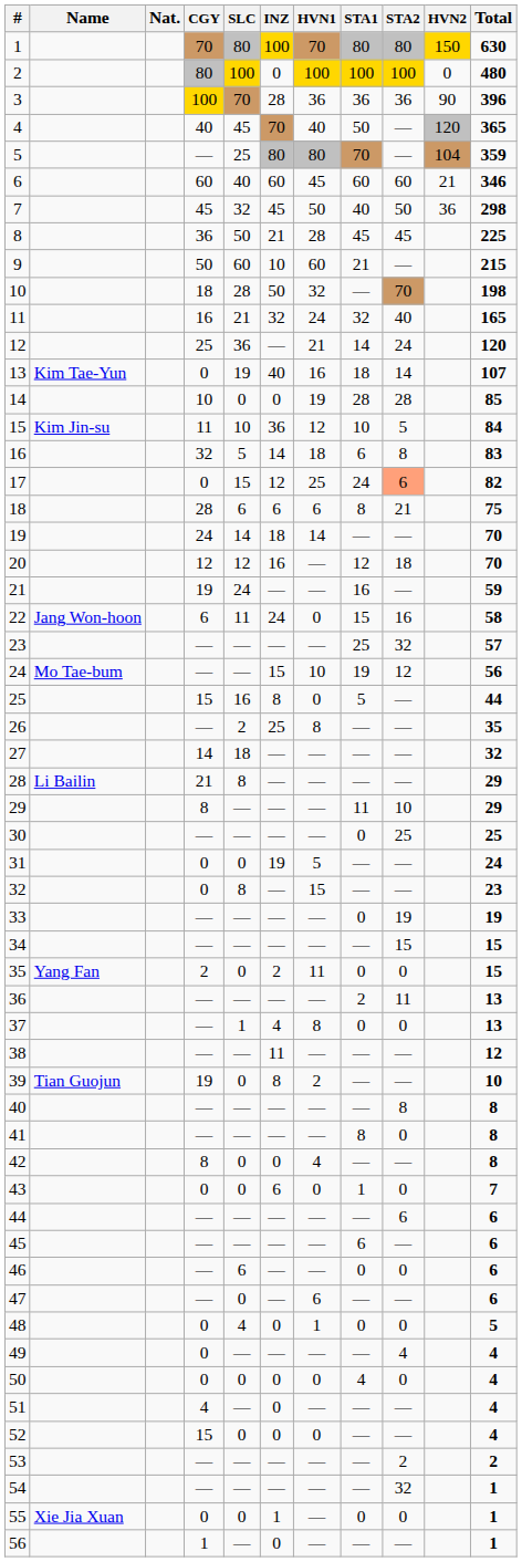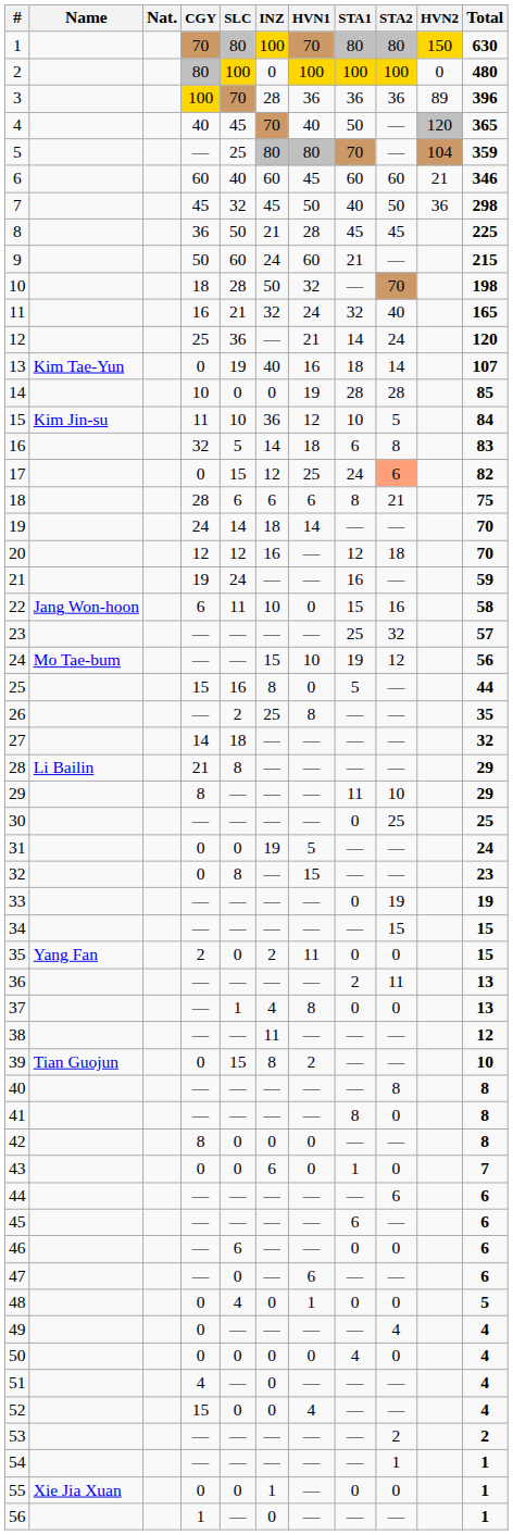 <table class="wikitable sortable" style="text-align:center;">
 <tr>
 <th>#</th>
 <th>Name</th>
 <th>Nat.</th>
 <th><small>CGY</small></th>
 <th><small>SLC</small></th>
 <th><small>INZ</small></th>
 <th><small>HVN1</small></th>
 <th><small>STA1</small></th>
 <th><small>STA2</small></th>
 <th><small>HVN2</small></th>
 <th>Total</th>
 </tr>
 <tr>
 <td>1</td>
 <td align=left></td>
 <td></td>
 <td bgcolor=cc9966>70</td>
 <td bgcolor=silver>80</td>
 <td bgcolor=gold>100</td>
 <td bgcolor=cc9966>70</td>
 <td bgcolor=silver>80</td>
 <td bgcolor=silver>80</td>
 <td bgcolor=gold>150</td>
 <td><strong>630</strong></td>
 </tr>
 <tr>
 <td>2</td>
 <td align=left></td>
 <td></td>
 <td bgcolor=silver>80</td>
 <td bgcolor=gold>100</td>
 <td>0</td>
 <td bgcolor=gold>100</td>
 <td bgcolor=gold>100</td>
 <td bgcolor=gold>100</td>
 <td>0</td>
 <td><strong>480</strong></td>
 </tr>
 <tr>
 <td>3</td>
 <td align=left></td>
 <td></td>
 <td bgcolor=gold>100</td>
 <td bgcolor=cc9966>70</td>
 <td>28</td>
 <td>36</td>
 <td>36</td>
 <td>36</td>
-<td>90</td>
+<td>89</td>
 <td><strong>396</strong></td>
 </tr>
 <tr>
 <td>4</td>
 <td align=left></td>
 <td></td>
 <td>40</td>
 <td>45</td>
 <td bgcolor=cc9966>70</td>
 <td>40</td>
 <td>50</td>
 <td>—</td>
 <td bgcolor=silver>120</td>
 <td><strong>365</strong></td>
 </tr>
 <tr>
 <td>5</td>
 <td align=left></td>
 <td></td>
 <td>—</td>
 <td>25</td>
 <td bgcolor=silver>80</td>
 <td bgcolor=silver>80</td>
 <td bgcolor=cc9966>70</td>
 <td>—</td>
 <td bgcolor=cc9966>104</td>
 <td><strong>359</strong></td>
 </tr>
 <tr>
 <td>6</td>
 <td align=left></td>
 <td></td>
 <td>60</td>
 <td>40</td>
 <td>60</td>
 <td>45</td>
 <td>60</td>
 <td>60</td>
 <td>21</td>
 <td><strong>346</strong></td>
 </tr>
 <tr>
 <td>7</td>
 <td align=left></td>
 <td></td>
 <td>45</td>
 <td>32</td>
 <td>45</td>
 <td>50</td>
 <td>40</td>
 <td>50</td>
 <td>36</td>
 <td><strong>298</strong></td>
 </tr>
 <tr>
 <td>8</td>
 <td align=left></td>
 <td></td>
 <td>36</td>
 <td>50</td>
 <td>21</td>
 <td>28</td>
 <td>45</td>
 <td>45</td>
 <td></td>
 <td><strong>225</strong></td>
 </tr>
 <tr>
 <td>9</td>
 <td align=left></td>
 <td></td>
 <td>50</td>
 <td>60</td>
-<td>10</td>
+<td>24</td>
 <td>60</td>
 <td>21</td>
 <td>—</td>
 <td></td>
 <td><strong>215</strong></td>
 </tr>
 <tr>
 <td>10</td>
 <td align=left></td>
 <td></td>
 <td>18</td>
 <td>28</td>
 <td>50</td>
 <td>32</td>
 <td>—</td>
 <td bgcolor=cc9966>70</td>
 <td></td>
 <td><strong>198</strong></td>
 </tr>
 <tr>
 <td>11</td>
 <td align=left></td>
 <td></td>
 <td>16</td>
 <td>21</td>
 <td>32</td>
 <td>24</td>
 <td>32</td>
 <td>40</td>
 <td></td>
 <td><strong>165</strong></td>
 </tr>
 <tr>
 <td>12</td>
 <td align=left></td>
 <td></td>
 <td>25</td>
 <td>36</td>
 <td>—</td>
 <td>21</td>
 <td>14</td>
 <td>24</td>
 <td></td>
 <td><strong>120</strong></td>
 </tr>
 <tr>
 <td>13</td>
 <td align=left><a href='#'>Kim Tae-Yun</a></td>
 <td></td>
 <td>0</td>
 <td>19</td>
 <td>40</td>
 <td>16</td>
 <td>18</td>
 <td>14</td>
 <td></td>
 <td><strong>107</strong></td>
 </tr>
 <tr>
 <td>14</td>
 <td align=left></td>
 <td></td>
 <td>10</td>
 <td>0</td>
 <td>0</td>
 <td>19</td>
 <td>28</td>
 <td>28</td>
 <td></td>
 <td><strong>85</strong></td>
 </tr>
 <tr>
 <td>15</td>
 <td align=left><a href='#'>Kim Jin-su</a></td>
 <td></td>
 <td>11</td>
 <td>10</td>
 <td>36</td>
 <td>12</td>
 <td>10</td>
 <td>5</td>
 <td></td>
 <td><strong>84</strong></td>
 </tr>
 <tr>
 <td>16</td>
 <td align=left></td>
 <td></td>
 <td>32</td>
 <td>5</td>
 <td>14</td>
 <td>18</td>
 <td>6</td>
 <td>8</td>
 <td></td>
 <td><strong>83</strong></td>
 </tr>
 <tr>
 <td>17</td>
 <td align=left></td>
 <td></td>
 <td>0</td>
 <td>15</td>
 <td>12</td>
 <td>25</td>
 <td>24</td>
 <td style="background: lightsalmon;">6</td>
 <td></td>
 <td><strong>82</strong></td>
 </tr>
 <tr>
 <td>18</td>
 <td align=left></td>
 <td></td>
 <td>28</td>
 <td>6</td>
 <td>6</td>
 <td>6</td>
 <td>8</td>
 <td>21</td>
 <td></td>
 <td><strong>75</strong></td>
 </tr>
 <tr>
 <td>19</td>
 <td align=left></td>
 <td></td>
 <td>24</td>
 <td>14</td>
 <td>18</td>
 <td>14</td>
 <td>—</td>
 <td>—</td>
 <td></td>
 <td><strong>70</strong></td>
 </tr>
 <tr>
 <td>20</td>
 <td align=left></td>
 <td></td>
 <td>12</td>
 <td>12</td>
 <td>16</td>
 <td>—</td>
 <td>12</td>
 <td>18</td>
 <td></td>
 <td><strong>70</strong></td>
 </tr>
 <tr>
 <td>21</td>
 <td align=left></td>
 <td></td>
 <td>19</td>
 <td>24</td>
 <td>—</td>
 <td>—</td>
 <td>16</td>
 <td>—</td>
 <td></td>
 <td><strong>59</strong></td>
 </tr>
 <tr>
 <td>22</td>
 <td align=left><a href='#'>Jang Won-hoon</a></td>
 <td></td>
 <td>6</td>
 <td>11</td>
-<td>24</td>
+<td>10</td>
 <td>0</td>
 <td>15</td>
 <td>16</td>
 <td></td>
 <td><strong>58</strong></td>
 </tr>
 <tr>
 <td>23</td>
 <td align=left></td>
 <td></td>
 <td>—</td>
 <td>—</td>
 <td>—</td>
 <td>—</td>
 <td>25</td>
 <td>32</td>
 <td></td>
 <td><strong>57</strong></td>
 </tr>
 <tr>
 <td>24</td>
 <td align=left><a href='#'>Mo Tae-bum</a></td>
 <td></td>
 <td>—</td>
 <td>—</td>
 <td>15</td>
 <td>10</td>
 <td>19</td>
 <td>12</td>
 <td></td>
 <td><strong>56</strong></td>
 </tr>
 <tr>
 <td>25</td>
 <td align=left></td>
 <td></td>
 <td>15</td>
 <td>16</td>
 <td>8</td>
 <td>0</td>
 <td>5</td>
 <td>—</td>
 <td></td>
 <td><strong>44</strong></td>
 </tr>
 <tr>
 <td>26</td>
 <td align=left></td>
 <td></td>
 <td>—</td>
 <td>2</td>
 <td>25</td>
 <td>8</td>
 <td>—</td>
 <td>—</td>
 <td></td>
 <td><strong>35</strong></td>
 </tr>
 <tr>
 <td>27</td>
 <td align=left></td>
 <td></td>
 <td>14</td>
 <td>18</td>
 <td>—</td>
 <td>—</td>
 <td>—</td>
 <td>—</td>
 <td></td>
 <td><strong>32</strong></td>
 </tr>
 <tr>
 <td>28</td>
 <td align=left><a href='#'>Li Bailin</a></td>
 <td></td>
 <td>21</td>
 <td>8</td>
 <td>—</td>
 <td>—</td>
 <td>—</td>
 <td>—</td>
 <td></td>
 <td><strong>29</strong></td>
 </tr>
 <tr>
 <td>29</td>
 <td align=left></td>
 <td></td>
 <td>8</td>
 <td>—</td>
 <td>—</td>
 <td>—</td>
 <td>11</td>
 <td>10</td>
 <td></td>
 <td><strong>29</strong></td>
 </tr>
 <tr>
 <td>30</td>
 <td align=left></td>
 <td></td>
 <td>—</td>
 <td>—</td>
 <td>—</td>
 <td>—</td>
 <td>0</td>
 <td>25</td>
 <td></td>
 <td><strong>25</strong></td>
 </tr>
 <tr>
 <td>31</td>
 <td align=left></td>
 <td></td>
 <td>0</td>
 <td>0</td>
 <td>19</td>
 <td>5</td>
 <td>—</td>
 <td>—</td>
 <td></td>
 <td><strong>24</strong></td>
 </tr>
 <tr>
 <td>32</td>
 <td align=left></td>
 <td></td>
 <td>0</td>
 <td>8</td>
 <td>—</td>
 <td>15</td>
 <td>—</td>
 <td>—</td>
 <td></td>
 <td><strong>23</strong></td>
 </tr>
 <tr>
 <td>33</td>
 <td align=left></td>
 <td></td>
 <td>—</td>
 <td>—</td>
 <td>—</td>
 <td>—</td>
 <td>0</td>
 <td>19</td>
 <td></td>
 <td><strong>19</strong></td>
 </tr>
 <tr>
 <td>34</td>
 <td align=left></td>
 <td></td>
 <td>—</td>
 <td>—</td>
 <td>—</td>
 <td>—</td>
 <td>—</td>
 <td>15</td>
 <td></td>
 <td><strong>15</strong></td>
 </tr>
 <tr>
 <td>35</td>
 <td align=left><a href='#'>Yang Fan</a></td>
 <td></td>
 <td>2</td>
 <td>0</td>
 <td>2</td>
 <td>11</td>
 <td>0</td>
 <td>0</td>
 <td></td>
 <td><strong>15</strong></td>
 </tr>
 <tr>
 <td>36</td>
 <td align=left></td>
 <td></td>
 <td>—</td>
 <td>—</td>
 <td>—</td>
 <td>—</td>
 <td>2</td>
 <td>11</td>
 <td></td>
 <td><strong>13</strong></td>
 </tr>
 <tr>
 <td>37</td>
 <td align=left></td>
 <td></td>
 <td>—</td>
 <td>1</td>
 <td>4</td>
 <td>8</td>
 <td>0</td>
 <td>0</td>
 <td></td>
 <td><strong>13</strong></td>
 </tr>
 <tr>
 <td>38</td>
 <td align=left></td>
 <td></td>
 <td>—</td>
 <td>—</td>
 <td>11</td>
 <td>—</td>
 <td>—</td>
 <td>—</td>
 <td></td>
 <td><strong>12</strong></td>
 </tr>
 <tr>
 <td>39</td>
 <td align=left><a href='#'>Tian Guojun</a></td>
 <td></td>
-<td>19</td>
 <td>0</td>
+<td>15</td>
 <td>8</td>
 <td>2</td>
 <td>—</td>
 <td>—</td>
 <td></td>
 <td><strong>10</strong></td>
 </tr>
 <tr>
 <td>40</td>
 <td align=left></td>
 <td></td>
 <td>—</td>
 <td>—</td>
 <td>—</td>
 <td>—</td>
 <td>—</td>
 <td>8</td>
 <td></td>
 <td><strong>8</strong></td>
 </tr>
 <tr>
 <td>41</td>
 <td align=left></td>
 <td></td>
 <td>—</td>
 <td>—</td>
 <td>—</td>
 <td>—</td>
 <td>8</td>
 <td>0</td>
 <td></td>
 <td><strong>8</strong></td>
 </tr>
 <tr>
 <td>42</td>
 <td align=left></td>
 <td></td>
 <td>8</td>
 <td>0</td>
 <td>0</td>
-<td>4</td>
+<td>0</td>
 <td>—</td>
 <td>—</td>
 <td></td>
 <td><strong>8</strong></td>
 </tr>
 <tr>
 <td>43</td>
 <td align=left></td>
 <td></td>
 <td>0</td>
 <td>0</td>
 <td>6</td>
 <td>0</td>
 <td>1</td>
 <td>0</td>
 <td></td>
 <td><strong>7</strong></td>
 </tr>
 <tr>
 <td>44</td>
 <td align=left></td>
 <td></td>
 <td>—</td>
 <td>—</td>
 <td>—</td>
 <td>—</td>
 <td>—</td>
 <td>6</td>
 <td></td>
 <td><strong>6</strong></td>
 </tr>
 <tr>
 <td>45</td>
 <td align=left></td>
 <td></td>
 <td>—</td>
 <td>—</td>
 <td>—</td>
 <td>—</td>
 <td>6</td>
 <td>—</td>
 <td></td>
 <td><strong>6</strong></td>
 </tr>
 <tr>
 <td>46</td>
 <td align=left></td>
 <td></td>
 <td>—</td>
 <td>6</td>
 <td>—</td>
 <td>—</td>
 <td>0</td>
 <td>0</td>
 <td></td>
 <td><strong>6</strong></td>
 </tr>
 <tr>
 <td>47</td>
 <td align=left></td>
 <td></td>
 <td>—</td>
 <td>0</td>
 <td>—</td>
 <td>6</td>
 <td>—</td>
 <td>—</td>
 <td></td>
 <td><strong>6</strong></td>
 </tr>
 <tr>
 <td>48</td>
 <td align=left></td>
 <td></td>
 <td>0</td>
 <td>4</td>
 <td>0</td>
 <td>1</td>
 <td>0</td>
 <td>0</td>
 <td></td>
 <td><strong>5</strong></td>
 </tr>
 <tr>
 <td>49</td>
 <td align=left></td>
 <td></td>
 <td>0</td>
 <td>—</td>
 <td>—</td>
 <td>—</td>
 <td>—</td>
 <td>4</td>
 <td></td>
 <td><strong>4</strong></td>
 </tr>
 <tr>
 <td>50</td>
 <td align=left></td>
 <td></td>
 <td>0</td>
 <td>0</td>
 <td>0</td>
 <td>0</td>
 <td>4</td>
 <td>0</td>
 <td></td>
 <td><strong>4</strong></td>
 </tr>
 <tr>
 <td>51</td>
 <td align=left></td>
 <td></td>
 <td>4</td>
 <td>—</td>
 <td>0</td>
 <td>—</td>
 <td>—</td>
 <td>—</td>
 <td></td>
 <td><strong>4</strong></td>
 </tr>
 <tr>
 <td>52</td>
 <td align=left></td>
 <td></td>
 <td>15</td>
 <td>0</td>
 <td>0</td>
-<td>0</td>
+<td>4</td>
 <td>—</td>
 <td>—</td>
 <td></td>
 <td><strong>4</strong></td>
 </tr>
 <tr>
 <td>53</td>
 <td align=left></td>
 <td></td>
 <td>—</td>
 <td>—</td>
 <td>—</td>
 <td>—</td>
 <td>—</td>
 <td>2</td>
 <td></td>
 <td><strong>2</strong></td>
 </tr>
 <tr>
 <td>54</td>
 <td align=left></td>
 <td></td>
 <td>—</td>
 <td>—</td>
 <td>—</td>
 <td>—</td>
 <td>—</td>
-<td>32</td>
+<td>1</td>
 <td></td>
 <td><strong>1</strong></td>
 </tr>
 <tr>
 <td>55</td>
 <td align=left><a href='#'>Xie Jia Xuan</a></td>
 <td></td>
 <td>0</td>
 <td>0</td>
 <td>1</td>
 <td>—</td>
 <td>0</td>
 <td>0</td>
 <td></td>
 <td><strong>1</strong></td>
 </tr>
 <tr>
 <td>56</td>
 <td align=left></td>
 <td></td>
 <td>1</td>
 <td>—</td>
 <td>0</td>
 <td>—</td>
 <td>—</td>
 <td>—</td>
 <td></td>
 <td><strong>1</strong></td>
 </tr>
 </table>
